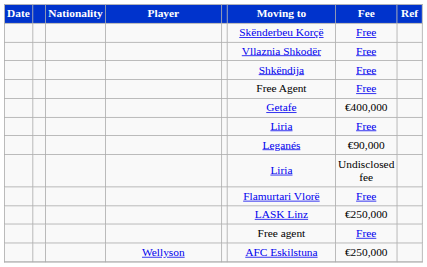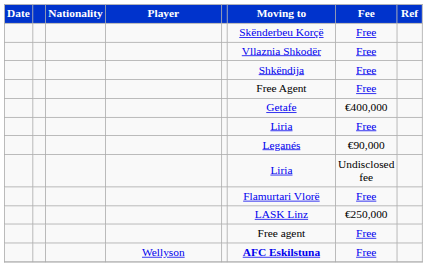 <table class="wikitable"  style="text-align:center; font-size:90%; ">
 <tr>
 <th style="background:#03c; color:white; width:15px;">Date</th>
 <th style="background:#03c; color:white; width:10px;"></th>
 <th style="background:#03c; color:white; width:10px;">Nationality</th>
 <th style="background:#03c; color:white; width:140px;">Player</th>
 <th style="background:#03c; color:white; width:1px;"></th>
 <th style="background:#03c; color:white; width:130px;">Moving to</th>
 <th style="background:#03c; color:white; width:50px;">Fee</th>
 <th style="background:#03c; color:white; width:25px;">Ref</th>
 </tr>
 <tr>
 <td></td>
 <td align=center></td>
 <td></td>
 <td></td>
 <td></td>
 <td><a href='#'>Skënderbeu Korçë</a></td>
 <td align=center><a href='#'>Free</a></td>
 <td align=center></td>
 </tr>
 <tr>
 <td></td>
 <td align=center></td>
 <td></td>
 <td></td>
 <td></td>
 <td><a href='#'>Vllaznia Shkodër</a></td>
 <td align=center><a href='#'>Free</a></td>
 <td align=center></td>
 </tr>
 <tr>
 <td></td>
 <td align=center></td>
 <td></td>
 <td></td>
 <td></td>
 <td><a href='#'>Shkëndija</a></td>
 <td align=center><a href='#'>Free</a></td>
 <td align=center></td>
 </tr>
 <tr>
 <td></td>
 <td align=center></td>
 <td></td>
 <td></td>
 <td></td>
 <td>Free Agent</td>
 <td align=center><a href='#'>Free</a></td>
 <td align=center></td>
 </tr>
 <tr>
 <td></td>
 <td align=center></td>
 <td></td>
 <td></td>
 <td></td>
 <td><a href='#'>Getafe</a></td>
 <td align=center>€400,000</td>
 <td align=center></td>
 </tr>
 <tr>
 <td></td>
 <td align=center></td>
 <td></td>
 <td></td>
 <td></td>
 <td><a href='#'>Liria</a></td>
 <td align=center><a href='#'>Free</a></td>
 <td align=center></td>
 </tr>
 <tr>
 <td></td>
 <td align=center></td>
 <td></td>
 <td></td>
 <td></td>
 <td><a href='#'>Leganés</a></td>
 <td align=center>€90,000</td>
 <td align=center></td>
 </tr>
 <tr>
 <td></td>
 <td align=center></td>
 <td></td>
 <td></td>
 <td></td>
 <td><a href='#'>Liria</a></td>
 <td align=center>Undisclosed fee</td>
 <td align=center></td>
 </tr>
 <tr>
 <td></td>
 <td align=center></td>
 <td></td>
 <td></td>
 <td></td>
 <td><a href='#'>Flamurtari Vlorë</a></td>
 <td align=center><a href='#'>Free</a></td>
 <td align=center></td>
 </tr>
 <tr>
 <td></td>
 <td align=center></td>
 <td></td>
 <td></td>
 <td></td>
 <td><a href='#'>LASK Linz</a></td>
 <td align=center>€250,000</td>
 <td align=center></td>
 </tr>
 <tr>
 <td></td>
 <td align=center></td>
 <td></td>
 <td></td>
 <td></td>
 <td>Free agent</td>
 <td align=center><a href='#'>Free</a></td>
 <td align=center></td>
 </tr>
 <tr>
 <td></td>
 <td align=center></td>
 <td></td>
 <td><a href='#'>Wellyson</a></td>
 <td></td>
-<td><a href='#'>AFC Eskilstuna</a></td>
-<td align=center>€250,000</td>
+<td><strong><a href='#'>AFC Eskilstuna</a></strong></td>
+<td align=center><a href='#'>Free</a></td>
 <td align=center></td>
 </tr>
 <tr>
 </tr>
 </table>
